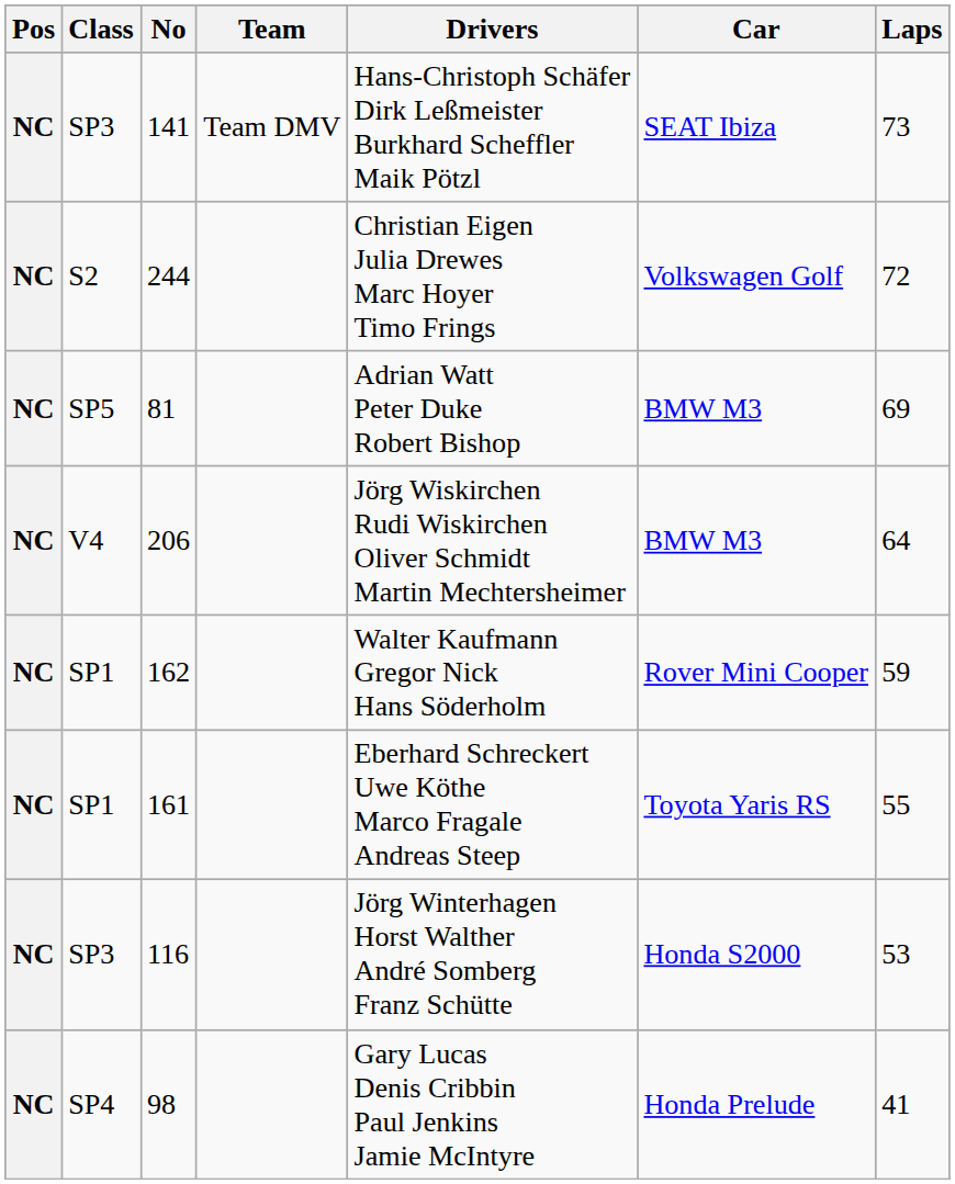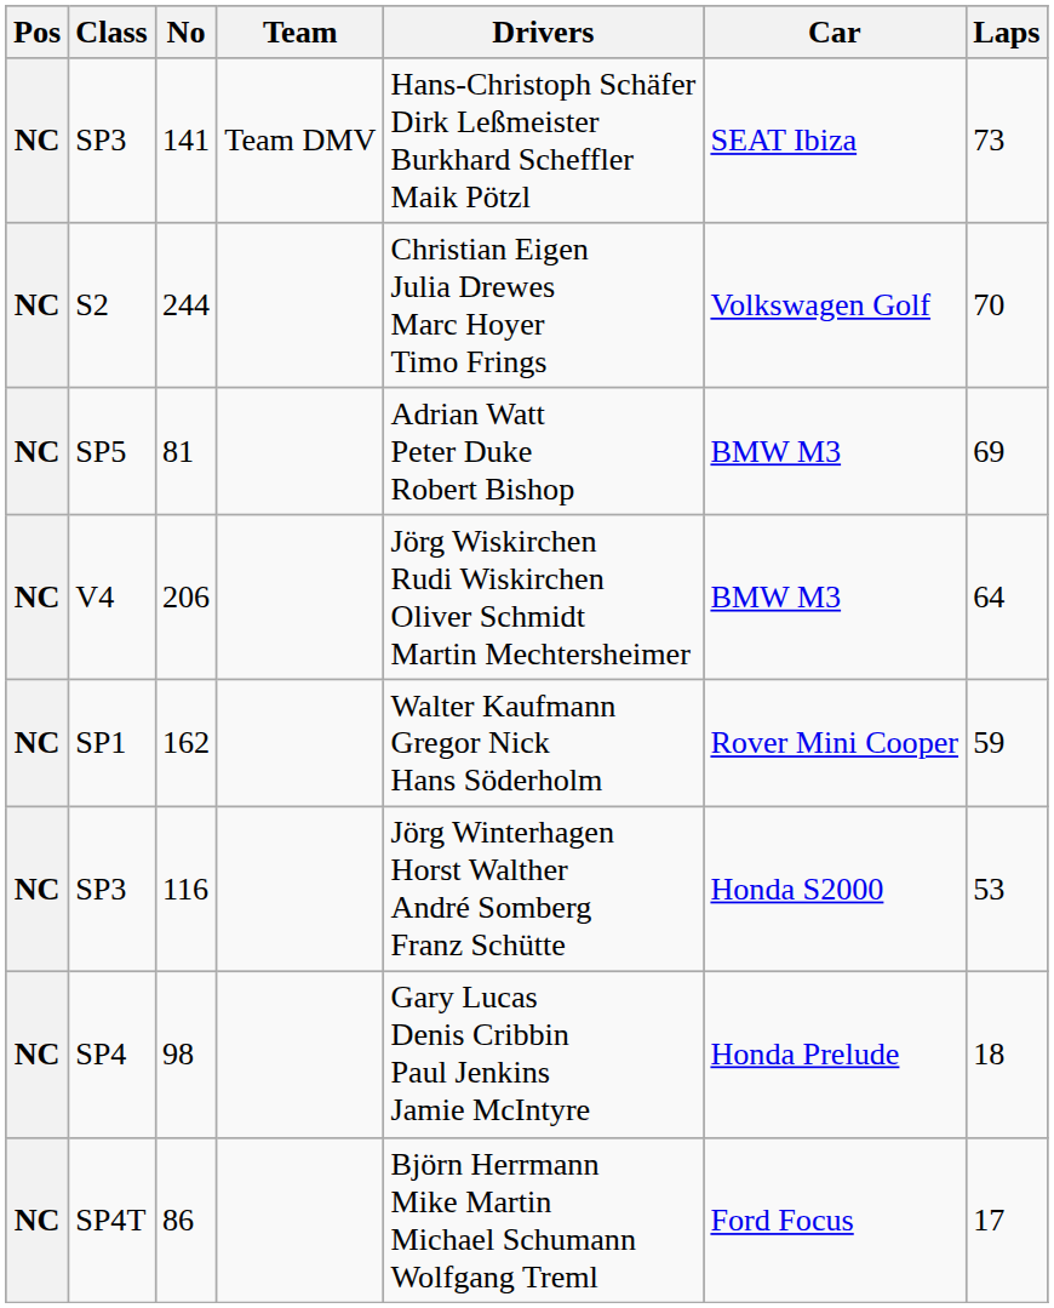 <table class="wikitable" style="font-size: 95%;">
 <tr>
 <th>Pos</th>
 <th>Class</th>
 <th>No</th>
 <th>Team</th>
 <th>Drivers</th>
 <th>Car</th>
 <th>Laps</th>
 </tr>
 <tr>
 <th>NC</th>
 <td>SP3</td>
 <td>141</td>
 <td> Team DMV</td>
 <td> Hans-Christoph Schäfer<br> Dirk Leßmeister<br> Burkhard Scheffler<br> Maik Pötzl</td>
 <td><a href='#'>SEAT Ibiza</a></td>
 <td>73</td>
 </tr>
 <tr>
 <th>NC</th>
 <td>S2</td>
 <td>244</td>
 <td></td>
 <td> Christian Eigen<br> Julia Drewes<br> Marc Hoyer<br> Timo Frings</td>
 <td><a href='#'>Volkswagen Golf</a></td>
-<td>72</td>
+<td>70</td>
 </tr>
 <tr>
 <th>NC</th>
 <td>SP5</td>
 <td>81</td>
 <td></td>
 <td> Adrian Watt<br> Peter Duke<br> Robert Bishop</td>
 <td><a href='#'>BMW M3</a></td>
 <td>69</td>
 </tr>
 <tr>
 <th>NC</th>
 <td>V4</td>
 <td>206</td>
 <td></td>
 <td> Jörg Wiskirchen<br> Rudi Wiskirchen<br> Oliver Schmidt<br> Martin Mechtersheimer</td>
 <td><a href='#'>BMW M3</a></td>
 <td>64</td>
 </tr>
 <tr>
 <th>NC</th>
 <td>SP1</td>
 <td>162</td>
 <td></td>
 <td> Walter Kaufmann<br> Gregor Nick<br> Hans Söderholm</td>
 <td><a href='#'>Rover Mini Cooper</a></td>
 <td>59</td>
 </tr>
 <tr>
 <th>NC</th>
-<td>SP1</td>
-<td>161</td>
-<td></td>
-<td> Eberhard Schreckert<br> Uwe Köthe<br> Marco Fragale<br> Andreas Steep</td>
-<td><a href='#'>Toyota Yaris RS</a></td>
-<td>55</td>
-</tr>
-<tr>
-<th>NC</th>
 <td>SP3</td>
 <td>116</td>
 <td></td>
 <td> Jörg Winterhagen<br> Horst Walther<br> André Somberg<br> Franz Schütte</td>
 <td><a href='#'>Honda S2000</a></td>
 <td>53</td>
 </tr>
 <tr>
 <th>NC</th>
 <td>SP4</td>
 <td>98</td>
 <td></td>
 <td> Gary Lucas<br> Denis Cribbin<br> Paul Jenkins<br> Jamie McIntyre</td>
 <td><a href='#'>Honda Prelude</a></td>
-<td>41</td>
+<td>18</td>
+</tr>
+<tr>
+<th>NC</th>
+<td>SP4T</td>
+<td>86</td>
+<td></td>
+<td> Björn Herrmann<br> Mike Martin<br> Michael Schumann<br> Wolfgang Treml</td>
+<td><a href='#'>Ford Focus</a></td>
+<td>17</td>
 </tr>
 <tr>
 </tr>
 </table>
